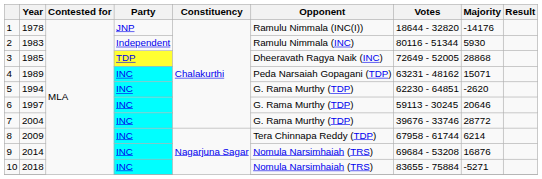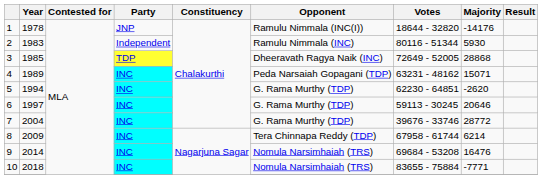 <table class="wikitable">
 <tr>
 <th></th>
 <th>Year</th>
 <th>Contested for</th>
 <th>Party</th>
 <th>Constituency</th>
 <th>Opponent</th>
 <th>Votes</th>
 <th>Majority</th>
 <th>Result</th>
 </tr>
 <tr>
 <td>1</td>
 <td>1978</td>
 <td rowspan="11">MLA</td>
 <td><a href='#'>JNP</a></td>
 <td rowspan="7"><a href='#'>Chalakurthi</a></td>
 <td>Ramulu Nimmala (INC(I))</td>
 <td>18644 - 32820</td>
 <td>-14176</td>
 <td></td>
 </tr>
 <tr>
 <td>2</td>
 <td>1983</td>
 <td><a href='#'>Independent</a></td>
 <td>Ramulu Nimmala (<a href='#'>INC</a>)</td>
 <td>80116 - 51344</td>
 <td>5930</td>
 <td></td>
 </tr>
 <tr>
 <td>3</td>
 <td>1985</td>
 <td bgcolor="#FFFF31"><a href='#'>TDP</a></td>
 <td>Dheeravath Ragya Naik (<a href='#'>INC</a>)</td>
 <td>72649 - 52005</td>
 <td>28868</td>
 <td></td>
 </tr>
 <tr>
 <td>4</td>
 <td>1989</td>
 <td bgcolor="#00FFFF"><a href='#'>INC</a></td>
 <td>Peda Narsaiah Gopagani (<a href='#'>TDP</a>)</td>
 <td>63231 - 48162</td>
 <td>15071</td>
 <td></td>
 </tr>
 <tr>
 <td>5</td>
 <td>1994</td>
 <td bgcolor="#00FFFF"><a href='#'>INC</a></td>
 <td>G. Rama Murthy (<a href='#'>TDP</a>)</td>
 <td>62230 - 64851</td>
 <td>-2620</td>
 <td></td>
 </tr>
 <tr>
 <td>6</td>
 <td>1997</td>
 <td bgcolor="#00FFFF"><a href='#'>INC</a></td>
 <td>G. Rama Murthy (<a href='#'>TDP</a>)</td>
 <td>59113 - 30245</td>
 <td>20646</td>
 <td></td>
 </tr>
 <tr>
 <td>7</td>
 <td>2004</td>
 <td bgcolor="#00FFFF"><a href='#'>INC</a></td>
 <td>G. Rama Murthy (<a href='#'>TDP</a>)</td>
 <td>39676 - 33746</td>
 <td>28772</td>
 <td></td>
 </tr>
 <tr>
 <td>8</td>
 <td>2009</td>
 <td bgcolor="#00FFFF"><a href='#'>INC</a></td>
 <td rowspan="6"><a href='#'>Nagarjuna Sagar</a></td>
 <td>Tera Chinnapa Reddy (<a href='#'>TDP</a>)</td>
 <td>67958 - 61744</td>
 <td>6214</td>
 <td></td>
 </tr>
 <tr>
 <td>9</td>
 <td>2014</td>
 <td bgcolor="#00FFFF"><a href='#'>INC</a></td>
 <td><a href='#'>Nomula Narsimhaiah</a> (<a href='#'>TRS</a>)</td>
 <td>69684 - 53208</td>
-<td>16876</td>
+<td>16476</td>
 <td></td>
 </tr>
 <tr>
 <td>10</td>
 <td>2018</td>
 <td bgcolor="#00FFFF"><a href='#'>INC</a></td>
 <td><a href='#'>Nomula Narsimhaiah</a> (<a href='#'>TRS</a>)</td>
 <td>83655 - 75884</td>
-<td>-5271</td>
+<td>-7771</td>
 <td></td>
 </tr>
 <tr>
 </tr>
 </table>
